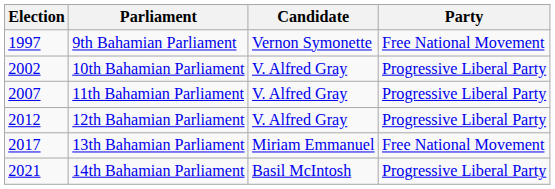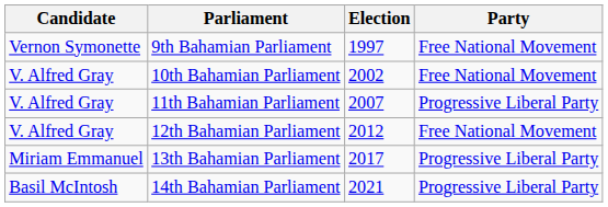 <table class="wikitable">
 <tr>
+<th>Candidate</th>
+<th>Parliament</th>
 <th>Election</th>
-<th>Parliament</th>
-<th>Candidate</th>
 <th>Party</th>
 </tr>
 <tr>
+<td><a href='#'>Vernon Symonette</a></td>
+<td><a href='#'>9th Bahamian Parliament</a></td>
 <td><a href='#'>1997</a></td>
-<td><a href='#'>9th Bahamian Parliament</a></td>
-<td><a href='#'>Vernon Symonette</a></td>
 <td><a href='#'>Free National Movement</a></td>
 </tr>
 <tr>
+<td><a href='#'>V. Alfred Gray</a></td>
+<td><a href='#'>10th Bahamian Parliament</a></td>
 <td><a href='#'>2002</a></td>
-<td><a href='#'>10th Bahamian Parliament</a></td>
+<td><a href='#'>Free National Movement</a></td>
+</tr>
+<tr>
 <td><a href='#'>V. Alfred Gray</a></td>
+<td><a href='#'>11th Bahamian Parliament</a></td>
+<td><a href='#'>2007</a></td>
 <td><a href='#'>Progressive Liberal Party</a></td>
 </tr>
 <tr>
-<td><a href='#'>2007</a></td>
-<td><a href='#'>11th Bahamian Parliament</a></td>
 <td><a href='#'>V. Alfred Gray</a></td>
+<td><a href='#'>12th Bahamian Parliament</a></td>
+<td><a href='#'>2012</a></td>
+<td><a href='#'>Free National Movement</a></td>
+</tr>
+<tr>
+<td><a href='#'>Miriam Emmanuel</a></td>
+<td><a href='#'>13th Bahamian Parliament</a></td>
+<td><a href='#'>2017</a></td>
 <td><a href='#'>Progressive Liberal Party</a></td>
 </tr>
 <tr>
-<td><a href='#'>2012</a></td>
-<td><a href='#'>12th Bahamian Parliament</a></td>
-<td><a href='#'>V. Alfred Gray</a></td>
-<td><a href='#'>Progressive Liberal Party</a></td>
-</tr>
-<tr>
-<td><a href='#'>2017</a></td>
-<td><a href='#'>13th Bahamian Parliament</a></td>
-<td><a href='#'>Miriam Emmanuel</a></td>
-<td><a href='#'>Free National Movement</a></td>
-</tr>
-<tr>
+<td><a href='#'>Basil McIntosh</a></td>
+<td><a href='#'>14th Bahamian Parliament</a></td>
 <td><a href='#'>2021</a></td>
-<td><a href='#'>14th Bahamian Parliament</a></td>
-<td><a href='#'>Basil McIntosh</a></td>
 <td><a href='#'>Progressive Liberal Party</a></td>
 </tr>
 </table>
